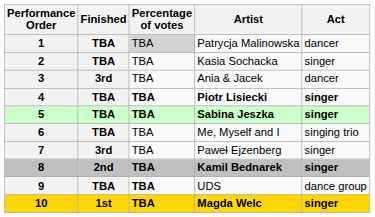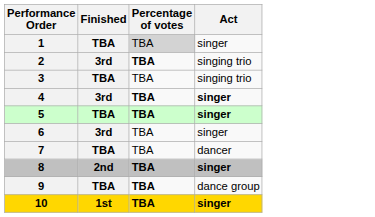 <table class="wikitable sortable">
 <tr>
 <th>Performance<br>Order</th>
 <th>Finished</th>
 <th>Percentage<br>of votes</th>
-<th>Artist</th>
 <th>Act</th>
 </tr>
 <tr>
 <th>1</th>
 <th>TBA</th>
 <td style="background: lightgrey;">TBA</td>
-<td>Patrycja Malinowska</td>
-<td>dancer</td>
+<td>singer</td>
 </tr>
 <tr>
 <th>2</th>
-<th>TBA</th>
-<td>TBA</td>
-<td>Kasia Sochacka</td>
-<td>singer</td>
+<th>3rd</th>
+<td><strong>TBA</strong></td>
+<td>singing trio</td>
 </tr>
 <tr>
 <th>3</th>
-<th>3rd</th>
+<th>TBA</th>
 <td>TBA</td>
-<td>Ania & Jacek</td>
-<td>dancer</td>
+<td>singing trio</td>
 </tr>
 <tr>
 <th>4</th>
-<th>TBA</th>
+<th>3rd</th>
 <td><strong>TBA</strong></td>
-<td><strong>Piotr Lisiecki</strong></td>
 <td><strong>singer</strong></td>
 </tr>
 <tr>
 <th style="background:#CFC;">5</th>
 <th style="background:#CFC;">TBA</th>
 <td style="background:#CFC;"><strong>TBA</strong></td>
-<td style="background:#CFC;"><strong>Sabina Jeszka</strong></td>
 <td style="background:#CFC;"><strong>singer</strong></td>
 </tr>
 <tr>
 <th>6</th>
-<th>TBA</th>
+<th>3rd</th>
 <td>TBA</td>
-<td>Me, Myself and I</td>
-<td>singing trio</td>
+<td>singer</td>
 </tr>
 <tr>
 <th>7</th>
-<th>3rd</th>
+<th>TBA</th>
 <td>TBA</td>
-<td>Paweł Ejzenberg</td>
-<td>singer</td>
+<td>dancer</td>
 </tr>
 <tr>
 <th style="background:silver;">8</th>
 <th style="background:silver;">2nd</th>
 <td style="background:silver;"><strong>TBA</strong></td>
-<td style="background:silver;"><strong>Kamil Bednarek</strong></td>
 <td style="background:silver;"><strong>singer</strong></td>
 </tr>
 <tr>
 <th>9</th>
 <th>TBA</th>
 <td><strong>TBA</strong></td>
-<td>UDS</td>
 <td>dance group</td>
 </tr>
 <tr>
 <th style="background:gold;">10</th>
 <th style="background:gold;">1st</th>
 <td style="background:gold;"><strong>TBA</strong></td>
-<td style="background:gold;"><strong>Magda Welc</strong></td>
 <td style="background:gold;"><strong>singer</strong></td>
 </tr>
 </table>
